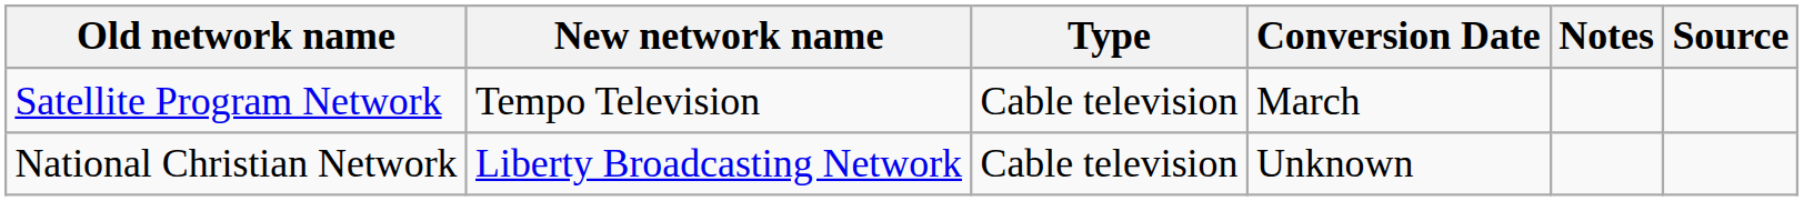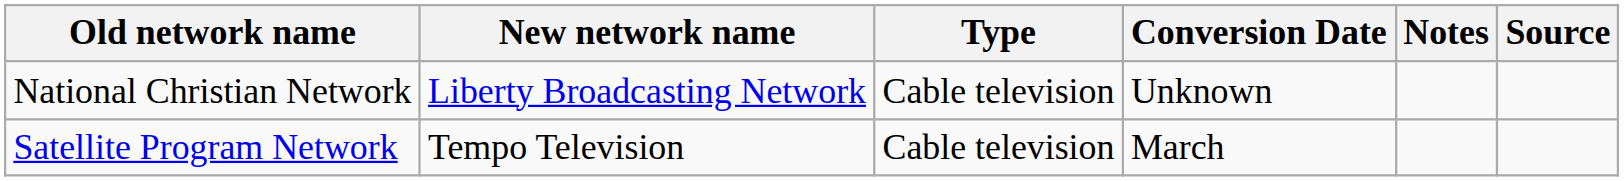 <table class="wikitable">
 <tr>
 <th>Old network name</th>
 <th>New network name</th>
 <th>Type</th>
 <th>Conversion Date</th>
 <th>Notes</th>
 <th>Source</th>
 </tr>
 <tr>
+<td>National Christian Network</td>
+<td><a href='#'>Liberty Broadcasting Network</a></td>
+<td>Cable television</td>
+<td>Unknown</td>
+<td></td>
+<td></td>
+</tr>
+<tr>
 <td><a href='#'>Satellite Program Network</a></td>
 <td>Tempo Television</td>
 <td>Cable television</td>
 <td>March</td>
 <td></td>
 <td></td>
 </tr>
-<tr>
-<td>National Christian Network</td>
-<td><a href='#'>Liberty Broadcasting Network</a></td>
-<td>Cable television</td>
-<td>Unknown</td>
-<td></td>
-<td></td>
-</tr>
 </table>
